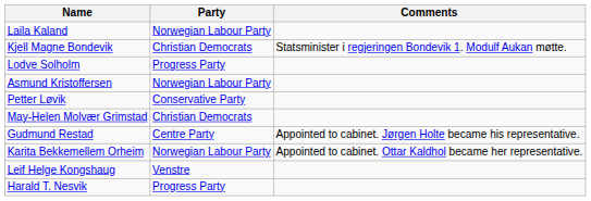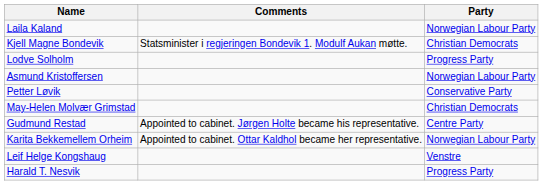 <table class="wikitable">
 <tr>
 <th>Name</th>
+<th>Comments</th>
 <th>Party</th>
-<th>Comments</th>
 </tr>
 <tr>
 <td><a href='#'>Laila Kaland</a></td>
+<td></td>
 <td><a href='#'>Norwegian Labour Party</a></td>
-<td></td>
 </tr>
 <tr>
 <td><a href='#'>Kjell Magne Bondevik</a></td>
+<td>Statsminister i <a href='#'>regjeringen Bondevik 1</a>. <a href='#'>Modulf Aukan</a> møtte.</td>
 <td><a href='#'>Christian Democrats</a></td>
-<td>Statsminister i <a href='#'>regjeringen Bondevik 1</a>. <a href='#'>Modulf Aukan</a> møtte.</td>
 </tr>
 <tr>
 <td><a href='#'>Lodve Solholm</a></td>
+<td></td>
 <td><a href='#'>Progress Party</a></td>
-<td></td>
 </tr>
 <tr>
 <td><a href='#'>Asmund Kristoffersen</a></td>
+<td></td>
 <td><a href='#'>Norwegian Labour Party</a></td>
-<td></td>
 </tr>
 <tr>
 <td><a href='#'>Petter Løvik</a></td>
+<td></td>
 <td><a href='#'>Conservative Party</a></td>
-<td></td>
 </tr>
 <tr>
 <td><a href='#'>May-Helen Molvær Grimstad</a></td>
+<td></td>
 <td><a href='#'>Christian Democrats</a></td>
-<td></td>
 </tr>
 <tr>
 <td><a href='#'>Gudmund Restad</a></td>
+<td>Appointed to cabinet. <a href='#'>Jørgen Holte</a> became his representative.</td>
 <td><a href='#'>Centre Party</a></td>
-<td>Appointed to cabinet. <a href='#'>Jørgen Holte</a> became his representative.</td>
 </tr>
 <tr>
 <td><a href='#'>Karita Bekkemellem Orheim</a></td>
+<td>Appointed to cabinet. <a href='#'>Ottar Kaldhol</a> became her representative.</td>
 <td><a href='#'>Norwegian Labour Party</a></td>
-<td>Appointed to cabinet. <a href='#'>Ottar Kaldhol</a> became her representative.</td>
 </tr>
 <tr>
 <td><a href='#'>Leif Helge Kongshaug</a></td>
+<td></td>
 <td><a href='#'>Venstre</a></td>
-<td></td>
 </tr>
 <tr>
 <td><a href='#'>Harald T. Nesvik</a></td>
+<td></td>
 <td><a href='#'>Progress Party</a></td>
-<td></td>
 </tr>
 </table>
